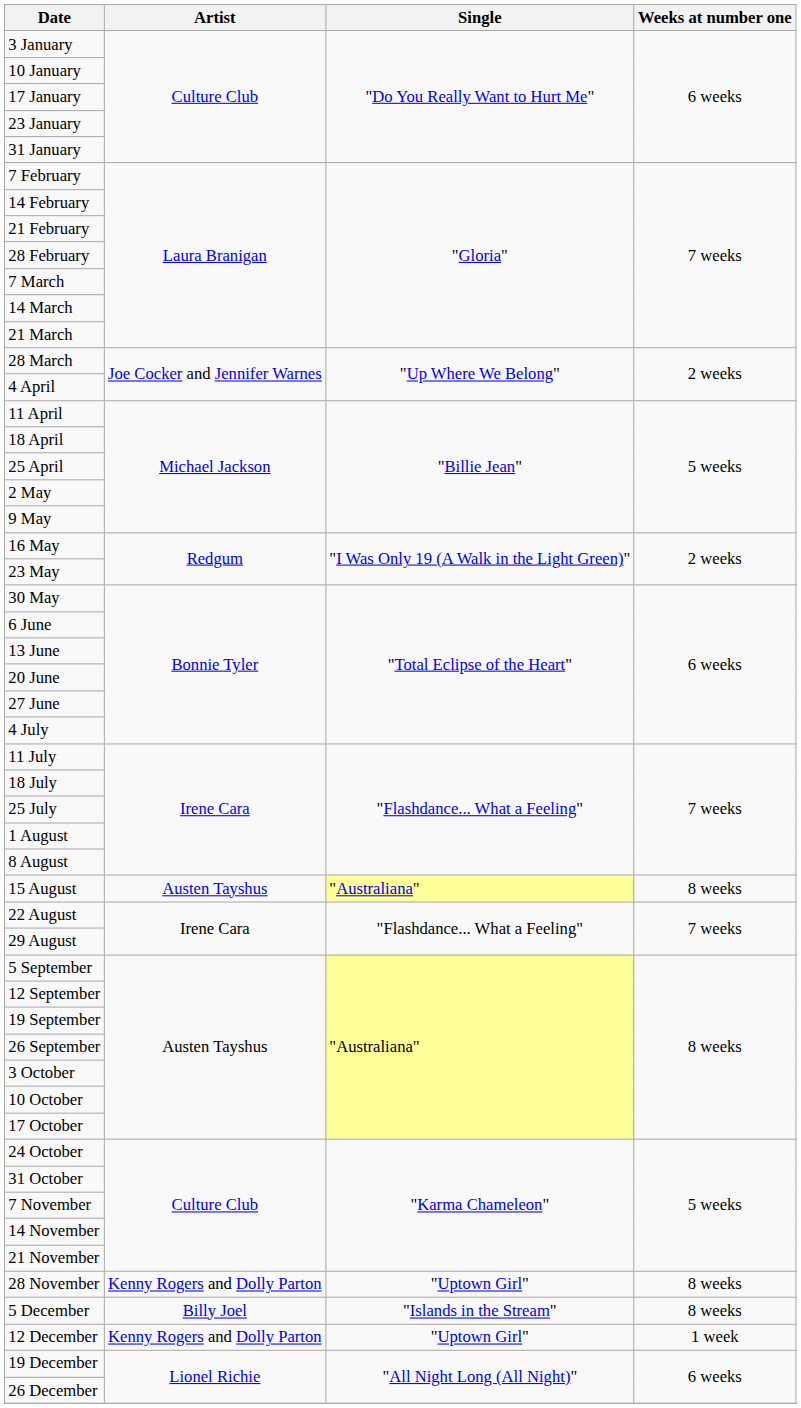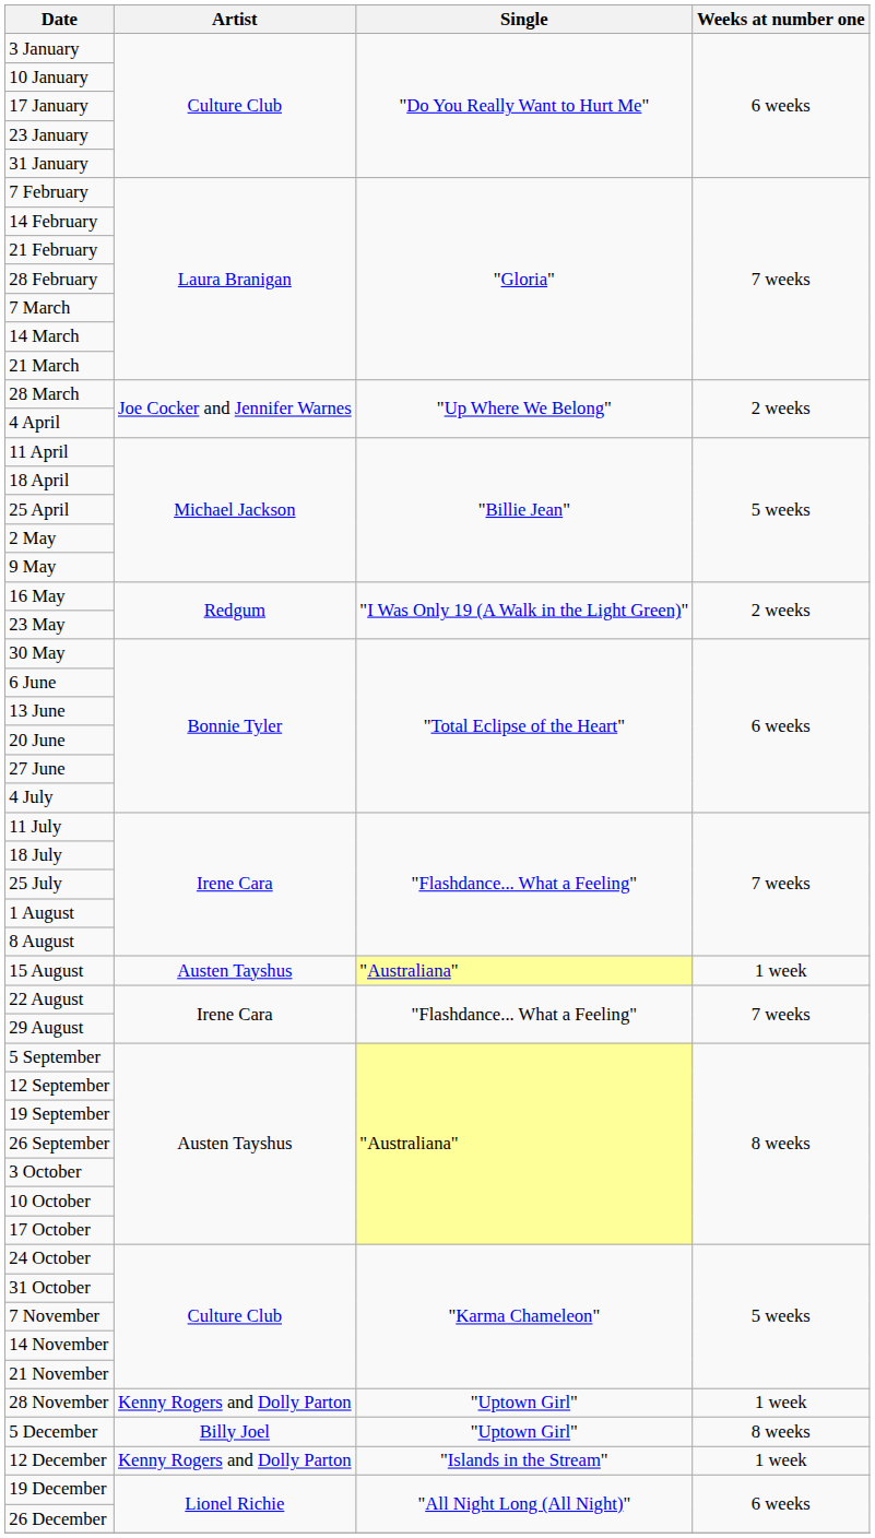 <table class="wikitable">
 <tr>
 <th>Date</th>
 <th>Artist</th>
 <th>Single</th>
 <th>Weeks at number one</th>
 </tr>
 <tr>
 <td>3 January</td>
 <td rowspan="5" align="center"><a href='#'>Culture Club</a></td>
 <td rowspan="5" align="center">"<a href='#'>Do You Really Want to Hurt Me</a>"</td>
 <td rowspan="5" align="center">6 weeks</td>
 </tr>
 <tr>
 <td>10 January</td>
 </tr>
 <tr>
 <td>17 January</td>
 </tr>
 <tr>
 <td>23 January</td>
 </tr>
 <tr>
 <td>31 January</td>
 </tr>
 <tr>
 <td>7 February</td>
 <td rowspan="7" align="center"><a href='#'>Laura Branigan</a></td>
 <td rowspan="7" align="center">"<a href='#'>Gloria</a>"</td>
 <td rowspan="7" align="center">7 weeks</td>
 </tr>
 <tr>
 <td>14 February</td>
 </tr>
 <tr>
 <td>21 February</td>
 </tr>
 <tr>
 <td>28 February</td>
 </tr>
 <tr>
 <td>7 March</td>
 </tr>
 <tr>
 <td>14 March</td>
 </tr>
 <tr>
 <td>21 March</td>
 </tr>
 <tr>
 <td>28 March</td>
 <td rowspan="2" align="center"><a href='#'>Joe Cocker</a> and <a href='#'>Jennifer Warnes</a></td>
 <td rowspan="2" align="center">"<a href='#'>Up Where We Belong</a>"</td>
 <td rowspan="2" align="center">2 weeks</td>
 </tr>
 <tr>
 <td>4 April</td>
 </tr>
 <tr>
 <td>11 April</td>
 <td rowspan="5" align="center"><a href='#'>Michael Jackson</a></td>
 <td rowspan="5" align="center">"<a href='#'>Billie Jean</a>"</td>
 <td rowspan="5" align="center">5 weeks</td>
 </tr>
 <tr>
 <td>18 April</td>
 </tr>
 <tr>
 <td>25 April</td>
 </tr>
 <tr>
 <td>2 May</td>
 </tr>
 <tr>
 <td>9 May</td>
 </tr>
 <tr>
 <td>16 May</td>
 <td rowspan="2" align="center"><a href='#'>Redgum</a></td>
 <td rowspan="2" align="center">"<a href='#'>I Was Only 19 (A Walk in the Light Green)</a>"</td>
 <td rowspan="2" align="center">2 weeks</td>
 </tr>
 <tr>
 <td>23 May</td>
 </tr>
 <tr>
 <td>30 May</td>
 <td rowspan="6" align="center"><a href='#'>Bonnie Tyler</a></td>
 <td rowspan="6" align="center">"<a href='#'>Total Eclipse of the Heart</a>"</td>
 <td rowspan="6" align="center">6 weeks</td>
 </tr>
 <tr>
 <td>6 June</td>
 </tr>
 <tr>
 <td>13 June</td>
 </tr>
 <tr>
 <td>20 June</td>
 </tr>
 <tr>
 <td>27 June</td>
 </tr>
 <tr>
 <td>4 July</td>
 </tr>
 <tr>
 <td>11 July</td>
 <td rowspan="5" align="center"><a href='#'>Irene Cara</a></td>
 <td rowspan="5" align="center">"<a href='#'>Flashdance... What a Feeling</a>"</td>
 <td rowspan="5" align="center">7 weeks</td>
 </tr>
 <tr>
 <td>18 July</td>
 </tr>
 <tr>
 <td>25 July</td>
 </tr>
 <tr>
 <td>1 August</td>
 </tr>
 <tr>
 <td>8 August</td>
 </tr>
 <tr>
 <td>15 August</td>
 <td align="center"><a href='#'>Austen Tayshus</a></td>
 <td bgcolor=#FFFF99 align="left" align="center">"<a href='#'>Australiana</a>"</td>
-<td align="center">8 weeks</td>
+<td align="center">1 week</td>
 </tr>
 <tr>
 <td>22 August</td>
 <td rowspan="2" align="center">Irene Cara</td>
 <td rowspan="2" align="center">"Flashdance... What a Feeling"</td>
 <td rowspan="2" align="center">7 weeks</td>
 </tr>
 <tr>
 <td>29 August</td>
 </tr>
 <tr>
 <td>5 September</td>
 <td rowspan="7" align="center">Austen Tayshus</td>
 <td bgcolor=#FFFF99 align="left" rowspan="7" align="center">"Australiana"</td>
 <td rowspan="7" align="center">8 weeks</td>
 </tr>
 <tr>
 <td>12 September</td>
 </tr>
 <tr>
 <td>19 September</td>
 </tr>
 <tr>
 <td>26 September</td>
 </tr>
 <tr>
 <td>3 October</td>
 </tr>
 <tr>
 <td>10 October</td>
 </tr>
 <tr>
 <td>17 October</td>
 </tr>
 <tr>
 <td>24 October</td>
 <td rowspan="5" align="center"><a href='#'>Culture Club</a></td>
 <td rowspan="5" align="center">"<a href='#'>Karma Chameleon</a>"</td>
 <td rowspan="5" align="center">5 weeks</td>
 </tr>
 <tr>
 <td>31 October</td>
 </tr>
 <tr>
 <td>7 November</td>
 </tr>
 <tr>
 <td>14 November</td>
 </tr>
 <tr>
 <td>21 November</td>
 </tr>
 <tr>
 <td>28 November</td>
 <td align="center"><a href='#'>Kenny Rogers</a> and <a href='#'>Dolly Parton</a></td>
 <td align="center">"<a href='#'>Uptown Girl</a>"</td>
-<td align="center">8 weeks</td>
+<td align="center">1 week</td>
 </tr>
 <tr>
 <td>5 December</td>
 <td align="center"><a href='#'>Billy Joel</a></td>
-<td align="center">"<a href='#'>Islands in the Stream</a>"</td>
+<td align="center">"<a href='#'>Uptown Girl</a>"</td>
 <td align="center">8 weeks</td>
 </tr>
 <tr>
 <td>12 December</td>
 <td align="center"><a href='#'>Kenny Rogers</a> and <a href='#'>Dolly Parton</a></td>
-<td align="center">"<a href='#'>Uptown Girl</a>"</td>
+<td align="center">"<a href='#'>Islands in the Stream</a>"</td>
 <td align="center">1 week</td>
 </tr>
 <tr>
 <td>19 December</td>
 <td rowspan="2" align="center"><a href='#'>Lionel Richie</a></td>
 <td rowspan="2" align="center">"<a href='#'>All Night Long (All Night)</a>"</td>
 <td rowspan="2" align="center">6 weeks</td>
 </tr>
 <tr>
 <td>26 December</td>
 </tr>
 <tr>
 </tr>
 </table>
